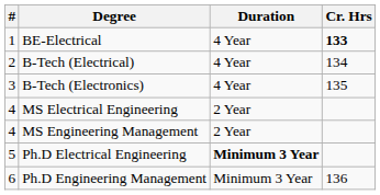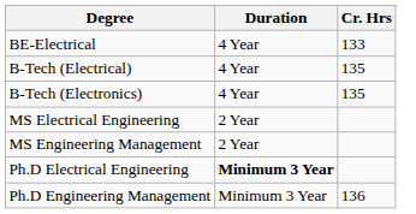 <table class="wikitable">
 <tr>
-<th>#</th>
 <th>Degree</th>
 <th>Duration</th>
 <th>Cr. Hrs</th>
 </tr>
 <tr>
-<td>1</td>
 <td>BE-Electrical</td>
 <td>4 Year</td>
-<td><strong>133</strong></td>
+<td>133</td>
 </tr>
 <tr>
-<td>2</td>
 <td>B-Tech (Electrical)</td>
 <td>4 Year</td>
-<td>134</td>
+<td>135</td>
 </tr>
 <tr>
-<td>3</td>
 <td>B-Tech (Electronics)</td>
 <td>4 Year</td>
 <td>135</td>
 </tr>
 <tr>
-<td>4</td>
 <td>MS Electrical Engineering</td>
 <td>2 Year</td>
 <td></td>
 </tr>
 <tr>
-<td>4</td>
 <td>MS Engineering Management</td>
 <td>2 Year</td>
 <td></td>
 </tr>
 <tr>
-<td>5</td>
 <td>Ph.D Electrical Engineering</td>
 <td><strong>Minimum 3 Year</strong></td>
 <td></td>
 </tr>
 <tr>
-<td>6</td>
 <td>Ph.D Engineering Management</td>
 <td>Minimum 3 Year</td>
 <td>136</td>
 </tr>
 </table>
